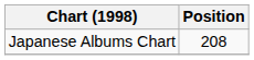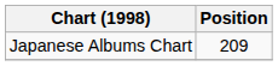 <table class="wikitable" style="text-align:center;">
 <tr>
 <th>Chart (1998)</th>
 <th>Position</th>
 </tr>
 <tr>
 <td align="left">Japanese Albums Chart</td>
-<td>208</td>
+<td>209</td>
 </tr>
 <tr>
 </tr>
 </table>
